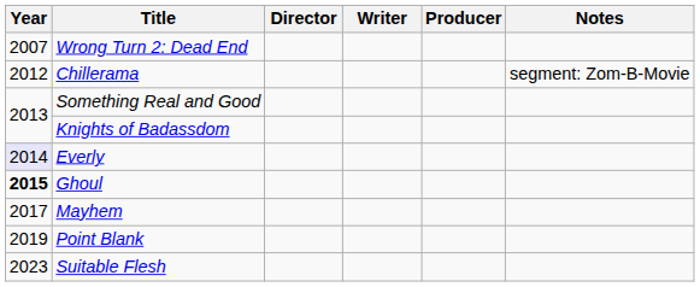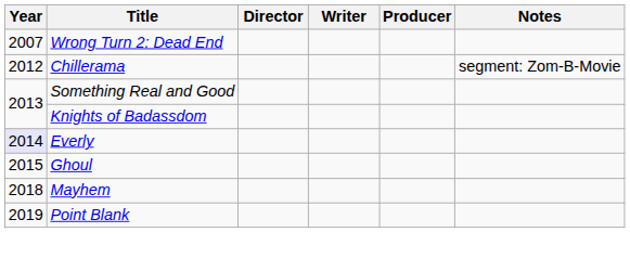 <table class="wikitable" margin-right:auto; margin-right:auto">
 <tr>
 <th>Year</th>
 <th>Title</th>
 <th width="65">Director</th>
 <th width="65">Writer</th>
 <th width="65">Producer</th>
 <th>Notes</th>
 </tr>
 <tr>
 <td>2007</td>
 <td><em><a href='#'>Wrong Turn 2: Dead End</a></em></td>
 <td></td>
 <td></td>
 <td></td>
 <td></td>
 </tr>
 <tr>
 <td>2012</td>
 <td><em><a href='#'>Chillerama</a></em></td>
 <td></td>
 <td></td>
 <td></td>
 <td>segment: Zom-B-Movie</td>
 </tr>
 <tr>
 <td rowspan=2>2013</td>
 <td><em>Something Real and Good</em></td>
 <td></td>
 <td></td>
 <td></td>
 <td></td>
 </tr>
 <tr>
 <td><em><a href='#'>Knights of Badassdom</a></em></td>
 <td></td>
 <td></td>
 <td></td>
 <td></td>
 </tr>
 <tr>
 <td style="background: lavender;">2014</td>
 <td><em><a href='#'>Everly</a></em></td>
 <td></td>
 <td></td>
 <td></td>
 <td></td>
 </tr>
 <tr>
-<td><strong>2015</strong></td>
+<td>2015</td>
 <td><em><a href='#'>Ghoul</a></em></td>
 <td></td>
 <td></td>
 <td></td>
 <td></td>
 </tr>
 <tr>
-<td>2017</td>
+<td>2018</td>
 <td><em><a href='#'>Mayhem</a></em></td>
 <td></td>
 <td></td>
 <td></td>
 <td></td>
 </tr>
 <tr>
 <td>2019</td>
 <td><em><a href='#'>Point Blank</a></em></td>
 <td></td>
 <td></td>
 <td></td>
 <td></td>
 </tr>
-<tr>
-<td>2023</td>
-<td><em><a href='#'>Suitable Flesh</a></em></td>
-<td></td>
-<td></td>
-<td></td>
-<td></td>
-</tr>
 </table>
